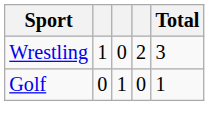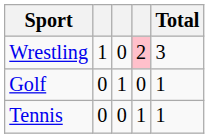 <table class="wikitable sortable">
 <tr>
 <th>Sport</th>
 <th></th>
 <th></th>
 <th></th>
 <th>Total</th>
 </tr>
 <tr>
 <td><a href='#'>Wrestling</a></td>
 <td>1</td>
 <td>0</td>
-<td>2</td>
+<td style="background: pink;">2</td>
 <td>3</td>
 </tr>
 <tr>
 <td><a href='#'>Golf</a></td>
 <td>0</td>
 <td>1</td>
 <td>0</td>
 <td>1</td>
 </tr>
+<tr>
+<td><a href='#'>Tennis</a></td>
+<td>0</td>
+<td>0</td>
+<td>1</td>
+<td>1</td>
+</tr>
 </table>
